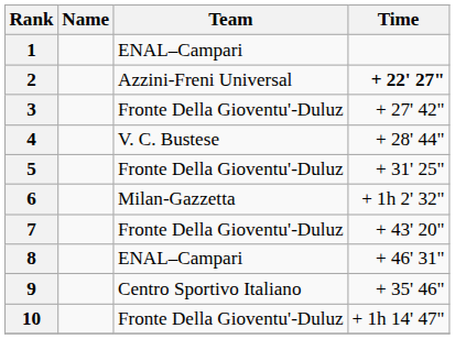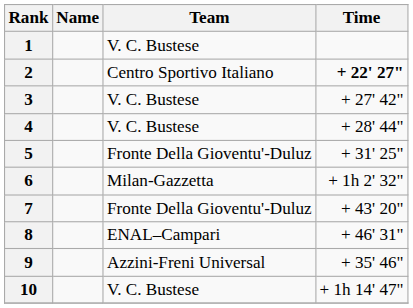 <table class="wikitable">
 <tr>
 <th>Rank</th>
 <th>Name</th>
 <th>Team</th>
 <th>Time</th>
 </tr>
 <tr>
 <th style="text-align:center">1</th>
 <td></td>
-<td>ENAL–Campari</td>
+<td>V. C. Bustese</td>
 <td align="right"></td>
 </tr>
 <tr>
 <th style="text-align:center">2</th>
 <td></td>
-<td>Azzini-Freni Universal</td>
+<td>Centro Sportivo Italiano</td>
 <td align="right"><strong>+ 22' 27"</strong></td>
 </tr>
 <tr>
 <th style="text-align:center">3</th>
 <td></td>
-<td>Fronte Della Gioventu'-Duluz</td>
+<td>V. C. Bustese</td>
 <td align="right">+ 27' 42"</td>
 </tr>
 <tr>
 <th style="text-align:center">4</th>
 <td></td>
 <td>V. C. Bustese</td>
 <td align="right">+ 28' 44"</td>
 </tr>
 <tr>
 <th style="text-align:center">5</th>
 <td></td>
 <td>Fronte Della Gioventu'-Duluz</td>
 <td align="right">+ 31' 25"</td>
 </tr>
 <tr>
 <th style="text-align:center">6</th>
 <td></td>
 <td>Milan-Gazzetta</td>
 <td align="right">+ 1h 2' 32"</td>
 </tr>
 <tr>
 <th style="text-align:center">7</th>
 <td></td>
 <td>Fronte Della Gioventu'-Duluz</td>
 <td align="right">+ 43' 20"</td>
 </tr>
 <tr>
 <th style="text-align:center">8</th>
 <td></td>
 <td>ENAL–Campari</td>
 <td align="right">+ 46' 31"</td>
 </tr>
 <tr>
 <th style="text-align:center">9</th>
 <td></td>
-<td>Centro Sportivo Italiano</td>
+<td>Azzini-Freni Universal</td>
 <td align="right">+ 35' 46"</td>
 </tr>
 <tr>
 <th style="text-align:center">10</th>
 <td></td>
-<td>Fronte Della Gioventu'-Duluz</td>
+<td>V. C. Bustese</td>
 <td align="right">+ 1h 14' 47"</td>
 </tr>
 <tr>
 </tr>
 </table>
